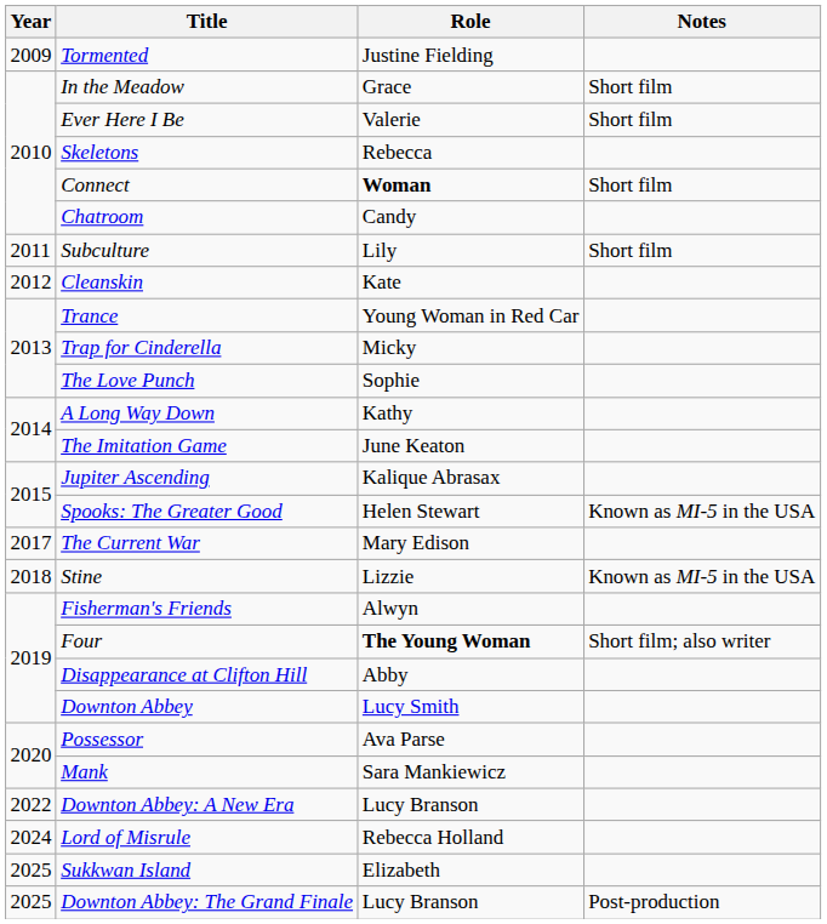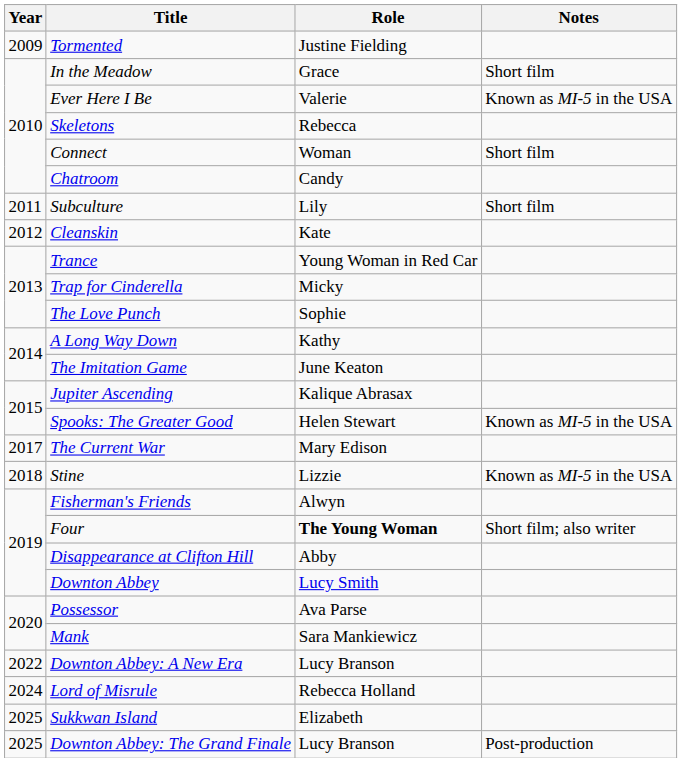 <table class="wikitable sortable">
 <tr>
 <th>Year</th>
 <th>Title</th>
 <th>Role</th>
 <th class="unsortable">Notes</th>
 </tr>
 <tr>
 <td>2009</td>
 <td><em><a href='#'>Tormented</a></em></td>
 <td>Justine Fielding</td>
 <td></td>
 </tr>
 <tr>
 <td rowspan="5">2010</td>
 <td><em>In the Meadow</em></td>
 <td>Grace</td>
 <td>Short film</td>
 </tr>
 <tr>
 <td><em>Ever Here I Be</em></td>
 <td>Valerie</td>
-<td>Short film</td>
+<td>Known as <em>MI-5</em> in the USA</td>
 </tr>
 <tr>
 <td><em><a href='#'>Skeletons</a></em></td>
 <td>Rebecca</td>
 <td></td>
 </tr>
 <tr>
 <td><em>Connect</em></td>
-<td><strong>Woman</strong></td>
+<td>Woman</td>
 <td>Short film</td>
 </tr>
 <tr>
 <td><em><a href='#'>Chatroom</a></em></td>
 <td>Candy</td>
 <td></td>
 </tr>
 <tr>
 <td>2011</td>
 <td><em>Subculture</em></td>
 <td>Lily</td>
 <td>Short film</td>
 </tr>
 <tr>
 <td>2012</td>
 <td><em><a href='#'>Cleanskin</a></em></td>
 <td>Kate</td>
 <td></td>
 </tr>
 <tr>
 <td rowspan="3">2013</td>
 <td><em><a href='#'>Trance</a></em></td>
 <td>Young Woman in Red Car</td>
 <td></td>
 </tr>
 <tr>
 <td><em><a href='#'>Trap for Cinderella</a></em></td>
 <td>Micky</td>
 <td></td>
 </tr>
 <tr>
 <td><em><a href='#'>The Love Punch</a></em></td>
 <td>Sophie</td>
 <td></td>
 </tr>
 <tr>
 <td rowspan="2">2014</td>
 <td><em><a href='#'>A Long Way Down</a></em></td>
 <td>Kathy</td>
 <td></td>
 </tr>
 <tr>
 <td><em><a href='#'>The Imitation Game</a></em></td>
 <td>June Keaton</td>
 <td></td>
 </tr>
 <tr>
 <td rowspan="2">2015</td>
 <td><em><a href='#'>Jupiter Ascending</a></em></td>
 <td>Kalique Abrasax</td>
 <td></td>
 </tr>
 <tr>
 <td><em><a href='#'>Spooks: The Greater Good</a></em></td>
 <td>Helen Stewart</td>
 <td>Known as <em>MI-5</em> in the USA</td>
 </tr>
 <tr>
 <td>2017</td>
 <td><em><a href='#'>The Current War</a></em></td>
 <td>Mary Edison</td>
 <td></td>
 </tr>
 <tr>
 <td>2018</td>
 <td><em>Stine</em></td>
 <td>Lizzie</td>
 <td>Known as <em>MI-5</em> in the USA</td>
 </tr>
 <tr>
 <td rowspan="4">2019</td>
 <td><em><a href='#'>Fisherman's Friends</a></em></td>
 <td>Alwyn</td>
 <td></td>
 </tr>
 <tr>
 <td><em>Four</em></td>
 <td><strong>The Young Woman</strong></td>
 <td>Short film; also writer</td>
 </tr>
 <tr>
 <td><em><a href='#'>Disappearance at Clifton Hill</a></em></td>
 <td>Abby</td>
 <td></td>
 </tr>
 <tr>
 <td><em><a href='#'>Downton Abbey</a></em></td>
 <td><a href='#'>Lucy Smith</a></td>
 <td></td>
 </tr>
 <tr>
 <td rowspan=2>2020</td>
 <td><em><a href='#'>Possessor</a></em></td>
 <td>Ava Parse</td>
 <td></td>
 </tr>
 <tr>
 <td><em><a href='#'>Mank</a></em></td>
 <td>Sara Mankiewicz</td>
 <td></td>
 </tr>
 <tr>
 <td>2022</td>
 <td><em><a href='#'>Downton Abbey: A New Era</a></em></td>
 <td>Lucy Branson</td>
 <td></td>
 </tr>
 <tr>
 <td>2024</td>
 <td><em><a href='#'>Lord of Misrule</a></em></td>
 <td>Rebecca Holland</td>
 <td></td>
 </tr>
 <tr>
 <td>2025</td>
 <td><em><a href='#'>Sukkwan Island</a></em></td>
 <td>Elizabeth</td>
 <td></td>
 </tr>
 <tr>
 <td>2025</td>
 <td><em><a href='#'>Downton Abbey: The Grand Finale</a></em></td>
 <td>Lucy Branson</td>
 <td>Post-production</td>
 </tr>
 </table>
